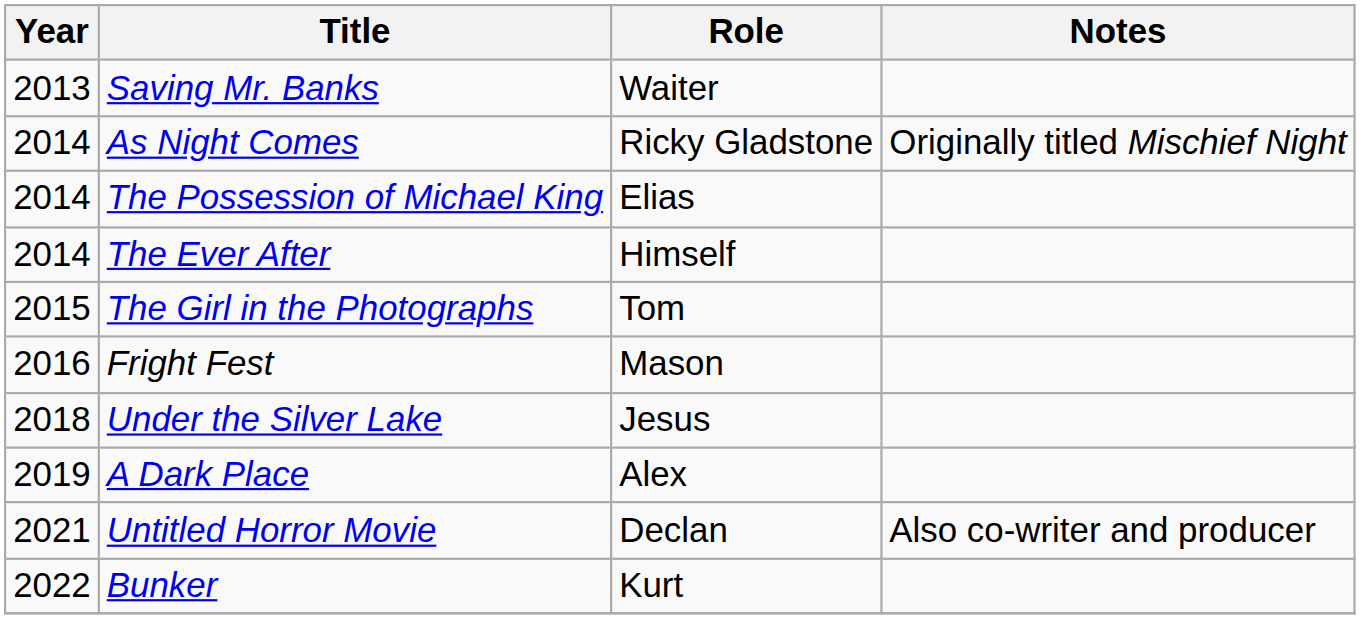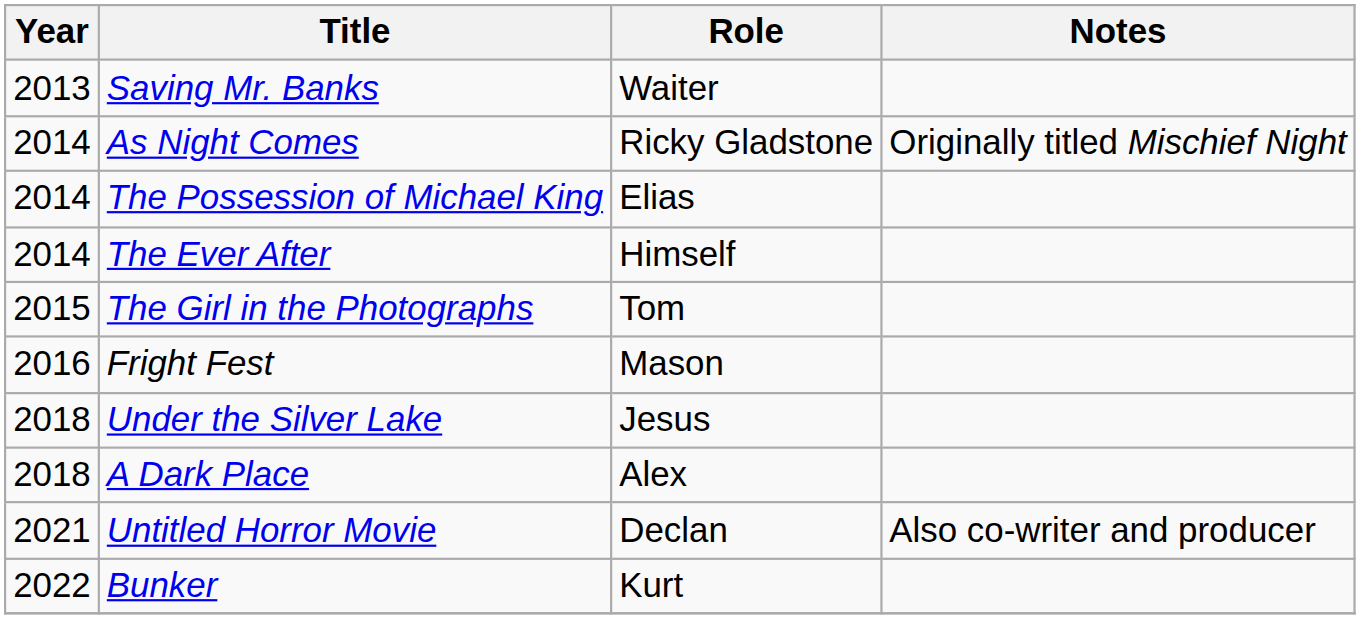 <table class="wikitable sortable">
 <tr>
 <th>Year</th>
 <th>Title</th>
 <th>Role</th>
 <th class="unsortable">Notes</th>
 </tr>
 <tr>
 <td>2013</td>
 <td><em><a href='#'>Saving Mr. Banks</a></em></td>
 <td>Waiter</td>
 <td></td>
 </tr>
 <tr>
 <td>2014</td>
 <td><em><a href='#'>As Night Comes</a></em></td>
 <td>Ricky Gladstone</td>
 <td>Originally titled <em>Mischief Night</em></td>
 </tr>
 <tr>
 <td>2014</td>
 <td><em><a href='#'>The Possession of Michael King</a></em></td>
 <td>Elias</td>
 <td></td>
 </tr>
 <tr>
 <td>2014</td>
 <td><em><a href='#'>The Ever After</a></em></td>
 <td>Himself</td>
 <td></td>
 </tr>
 <tr>
 <td>2015</td>
 <td><em><a href='#'>The Girl in the Photographs</a></em></td>
 <td>Tom</td>
 <td></td>
 </tr>
 <tr>
 <td>2016</td>
 <td><em>Fright Fest</em></td>
 <td>Mason</td>
 <td></td>
 </tr>
 <tr>
 <td>2018</td>
 <td><em><a href='#'>Under the Silver Lake</a></em></td>
 <td>Jesus</td>
 <td></td>
 </tr>
 <tr>
-<td>2019</td>
+<td>2018</td>
 <td><em><a href='#'>A Dark Place</a></em></td>
 <td>Alex</td>
 <td></td>
 </tr>
 <tr>
 <td>2021</td>
 <td><em><a href='#'>Untitled Horror Movie</a></em></td>
 <td>Declan</td>
 <td>Also co-writer and producer</td>
 </tr>
 <tr>
 <td>2022</td>
 <td><em><a href='#'>Bunker</a></em></td>
 <td>Kurt</td>
 <td></td>
 </tr>
 <tr>
 </tr>
 </table>
